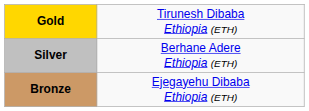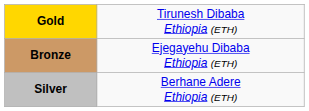 <table class="wikitable" style=" text-align:center; font-size:110%;" width="35%">
 <tr>
 <td bgcolor="gold"><strong>Gold</strong></td>
 <td> <a href='#'>Tirunesh Dibaba</a><br><em><a href='#'>Ethiopia</a> <small>(ETH)</small></em></td>
 </tr>
 <tr>
+<td bgcolor="CC9966"><strong>Bronze</strong></td>
+<td> <a href='#'>Ejegayehu Dibaba</a><br><em><a href='#'>Ethiopia</a> <small>(ETH)</small></em></td>
+</tr>
+<tr>
 <td bgcolor="silver"><strong>Silver</strong></td>
 <td> <a href='#'>Berhane Adere</a><br><em><a href='#'>Ethiopia</a> <small>(ETH)</small></em></td>
 </tr>
-<tr>
-<td bgcolor="CC9966"><strong>Bronze</strong></td>
-<td> <a href='#'>Ejegayehu Dibaba</a><br><em><a href='#'>Ethiopia</a> <small>(ETH)</small></em></td>
-</tr>
 </table>
